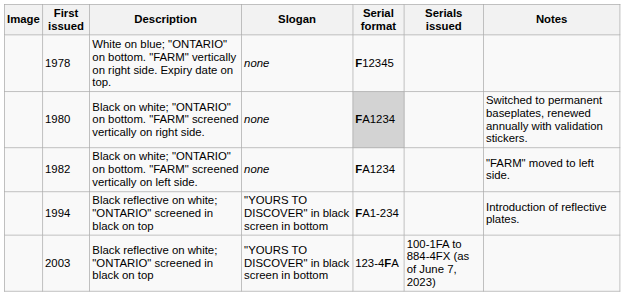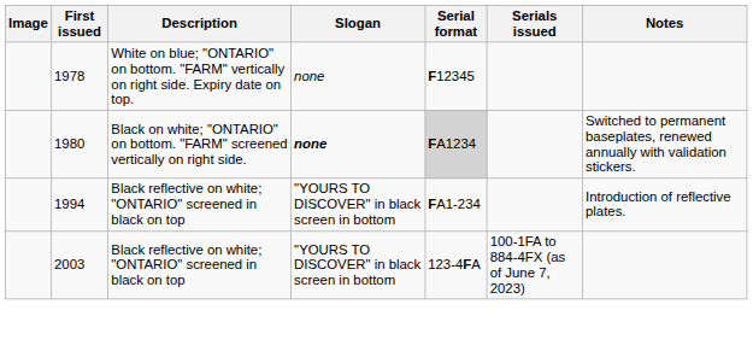 <table class="wikitable">
 <tr>
 <th>Image</th>
 <th>First issued</th>
 <th>Description</th>
 <th>Slogan</th>
 <th>Serial format</th>
 <th>Serials issued</th>
 <th>Notes</th>
 </tr>
 <tr>
 <td></td>
 <td>1978</td>
 <td>White on blue; "ONTARIO" on bottom. "FARM" vertically on right side. Expiry date on top.</td>
 <td><em>none</em></td>
 <td><strong>F</strong>12345</td>
 <td></td>
 <td></td>
 </tr>
 <tr>
 <td></td>
 <td>1980</td>
 <td>Black on white; "ONTARIO" on bottom. "FARM" screened vertically on right side.</td>
-<td><em>none</em></td>
+<td><strong><em>none</em></strong></td>
 <td style="background: lightgrey;"><strong>F</strong>A1234</td>
 <td></td>
 <td>Switched to permanent baseplates, renewed annually with validation stickers.</td>
-</tr>
-<tr>
-<td></td>
-<td>1982</td>
-<td>Black on white; "ONTARIO" on bottom. "FARM" screened vertically on left side.</td>
-<td><em>none</em></td>
-<td><strong>F</strong>A1234</td>
-<td></td>
-<td>"FARM" moved to left side.</td>
 </tr>
 <tr>
 <td></td>
 <td>1994</td>
 <td>Black reflective on white; "ONTARIO" screened in black on top</td>
 <td>"YOURS TO DISCOVER" in black screen in bottom</td>
 <td><strong>F</strong>A1-234</td>
 <td></td>
 <td>Introduction of reflective plates.</td>
 </tr>
 <tr>
 <td></td>
 <td>2003</td>
 <td>Black reflective on white; "ONTARIO" screened in black on top</td>
 <td>"YOURS TO DISCOVER" in black screen in bottom</td>
 <td>123-4<strong>F</strong>A</td>
 <td>100-1FA to 884-4FX (as of June 7, 2023)</td>
 <td></td>
 </tr>
 </table>
